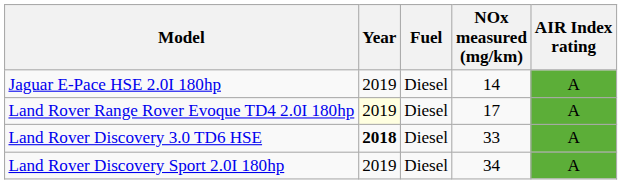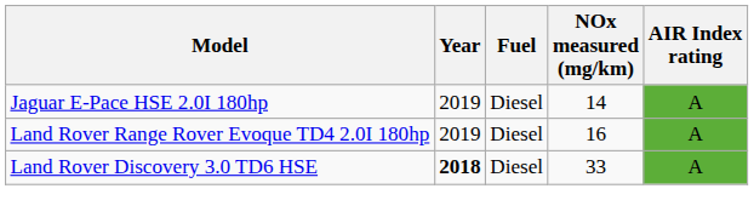 <table class="wikitable sortable">
 <tr>
 <th>Model</th>
 <th>Year</th>
 <th>Fuel</th>
 <th>NOx<br>measured<br>(mg/km)</th>
 <th>AIR Index<br>rating</th>
 </tr>
 <tr>
 <td><a href='#'>Jaguar E-Pace HSE 2.0I 180hp</a></td>
 <td>2019</td>
 <td>Diesel</td>
 <td style="text-align:center">14</td>
 <td style="text-align:center;background: #5CAE38">A</td>
 </tr>
 <tr>
 <td><a href='#'>Land Rover Range Rover Evoque TD4 2.0I 180hp</a></td>
-<td style="background: lightyellow;">2019</td>
+<td>2019</td>
 <td>Diesel</td>
-<td style="text-align:center">17</td>
+<td style="text-align:center">16</td>
 <td style="text-align:center;background: #5CAE38">A</td>
 </tr>
 <tr>
 <td><a href='#'>Land Rover Discovery 3.0 TD6 HSE</a></td>
 <td><strong>2018</strong></td>
 <td>Diesel</td>
 <td style="text-align:center">33</td>
 <td style="text-align:center;background: #5CAE38">A</td>
 </tr>
-<tr>
-<td><a href='#'>Land Rover Discovery Sport 2.0I 180hp</a></td>
-<td>2019</td>
-<td>Diesel</td>
-<td style="text-align:center">34</td>
-<td style="text-align:center;background: #5CAE38">A</td>
-</tr>
 </table>
